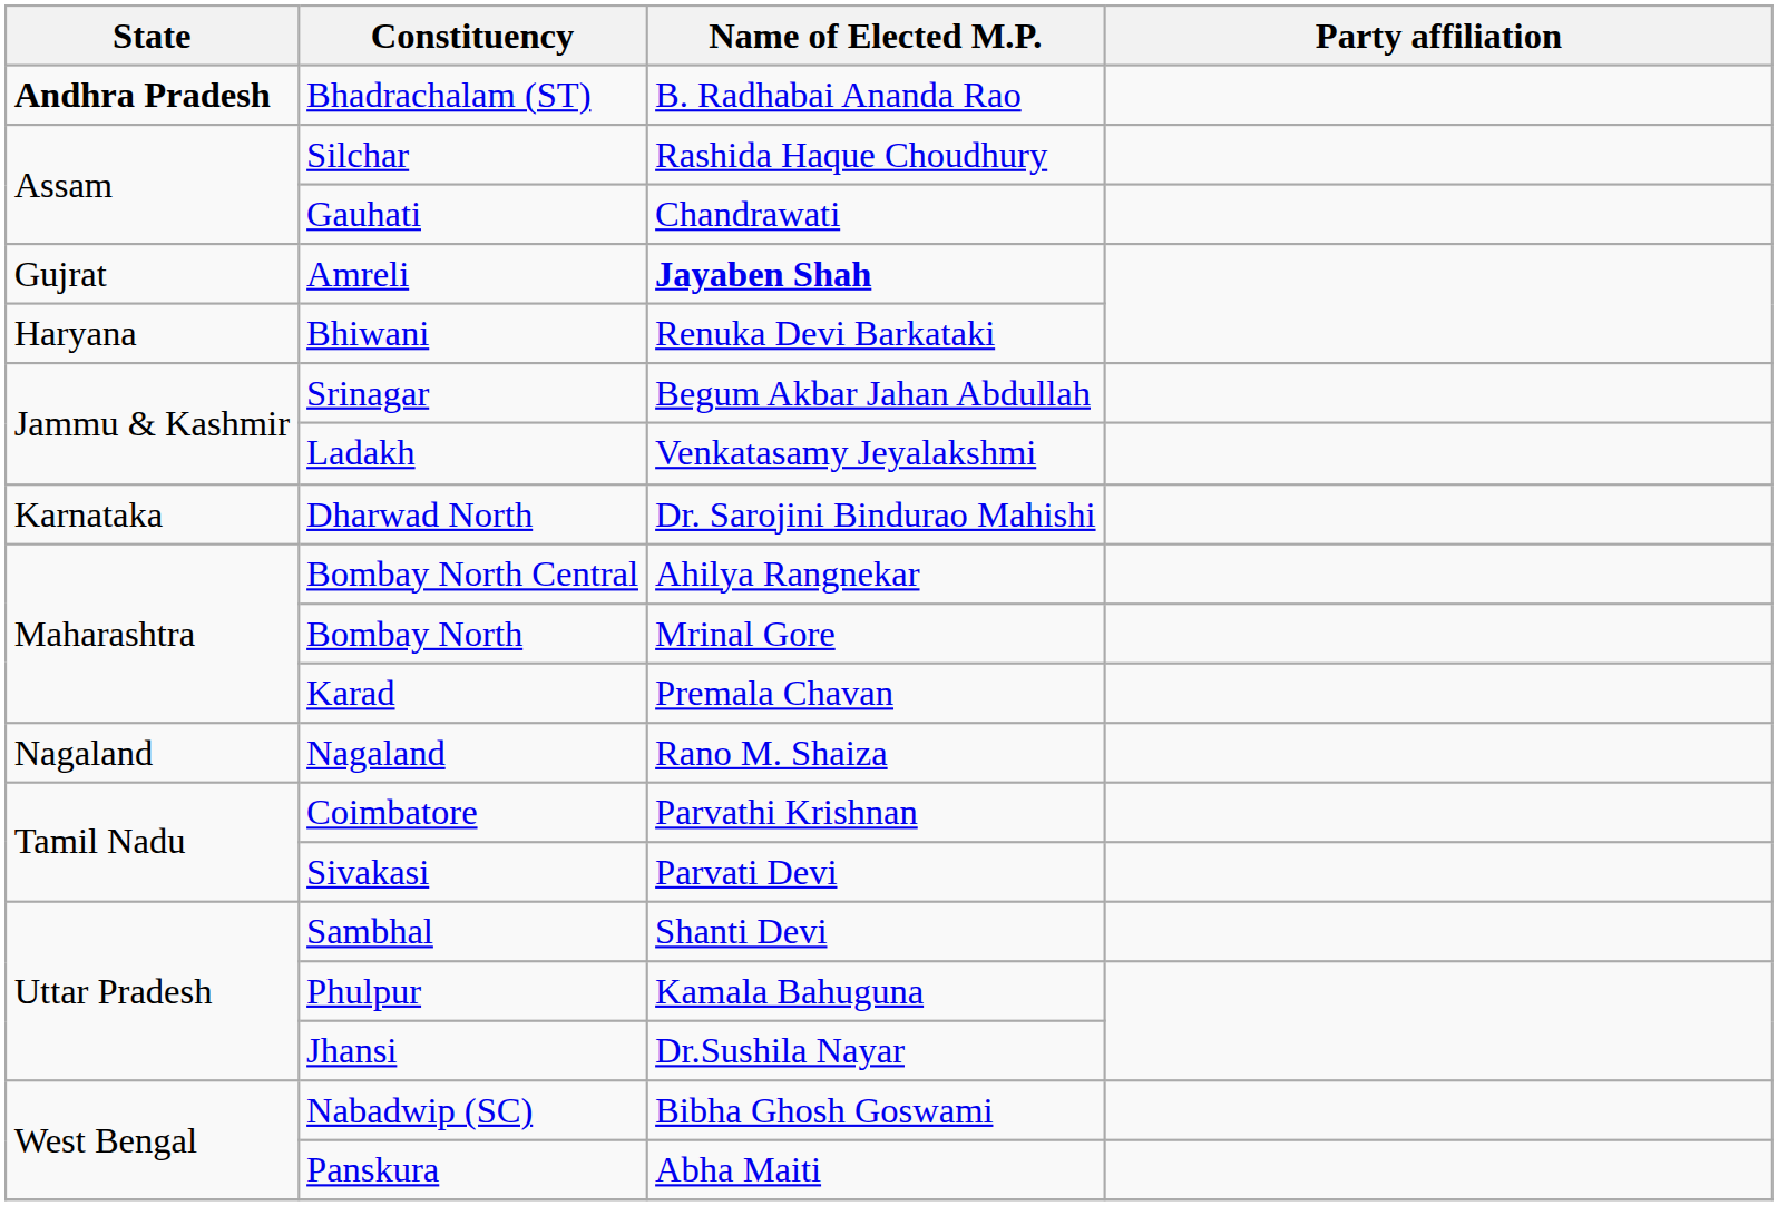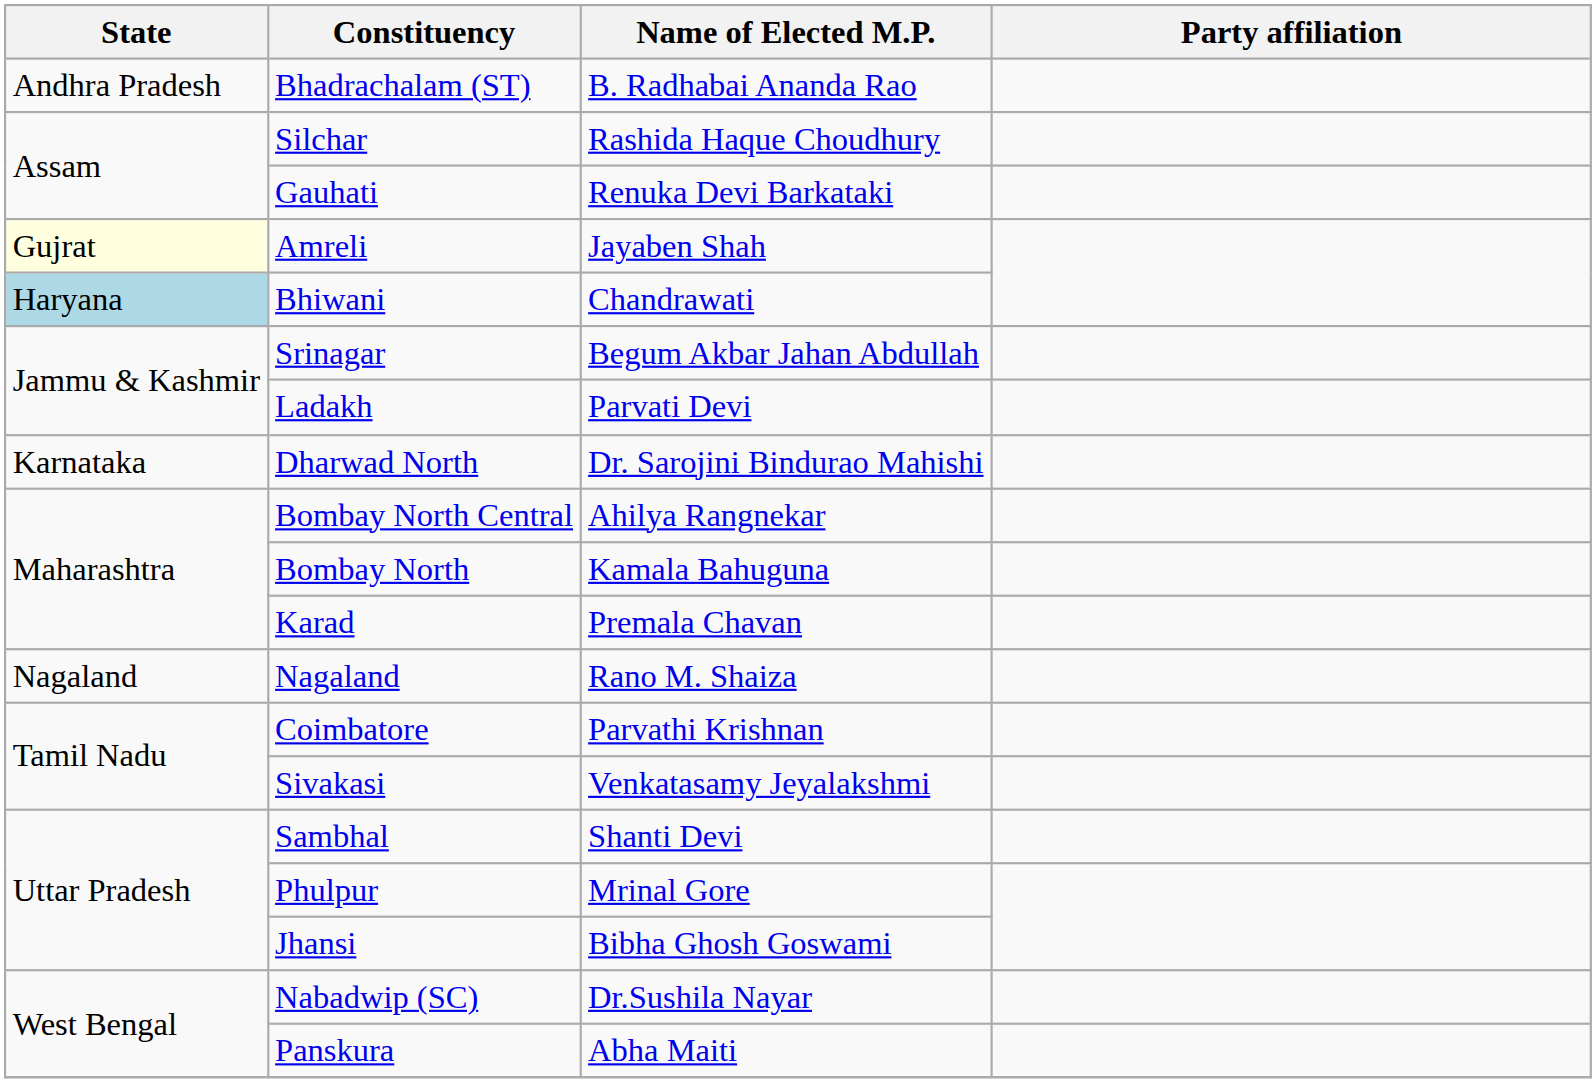 <table class="wikitable sortable" style="font-size: 95%;">
 <tr>
 <th>State</th>
 <th>Constituency</th>
 <th>Name of Elected M.P.</th>
 <th colspan="2" style="width:18em">Party affiliation</th>
 </tr>
 <tr>
-<td><strong>Andhra Pradesh</strong></td>
+<td>Andhra Pradesh</td>
 <td><a href='#'>Bhadrachalam (ST)</a></td>
 <td><a href='#'>B. Radhabai Ananda Rao</a></td>
 <td></td>
 </tr>
 <tr>
 <td rowspan=2>Assam</td>
 <td><a href='#'>Silchar</a></td>
 <td><a href='#'>Rashida Haque Choudhury</a></td>
 </tr>
 <tr>
 <td><a href='#'>Gauhati</a></td>
-<td><a href='#'>Chandrawati</a></td>
+<td><a href='#'>Renuka Devi Barkataki</a></td>
 <td></td>
 </tr>
 <tr>
-<td>Gujrat</td>
+<td style="background: lightyellow;">Gujrat</td>
 <td><a href='#'>Amreli</a></td>
-<td><strong><a href='#'>Jayaben Shah</a></strong></td>
+<td><a href='#'>Jayaben Shah</a></td>
 </tr>
 <tr>
-<td>Haryana</td>
+<td style="background: lightblue;">Haryana</td>
 <td><a href='#'>Bhiwani</a></td>
-<td><a href='#'>Renuka Devi Barkataki</a></td>
+<td><a href='#'>Chandrawati</a></td>
 </tr>
 <tr>
 <td rowspan=2>Jammu & Kashmir</td>
 <td><a href='#'>Srinagar</a></td>
 <td><a href='#'>Begum Akbar Jahan Abdullah</a></td>
 <td></td>
 </tr>
 <tr>
 <td><a href='#'>Ladakh</a></td>
-<td><a href='#'>Venkatasamy Jeyalakshmi</a></td>
+<td><a href='#'>Parvati Devi</a></td>
 <td></td>
 </tr>
 <tr>
 <td>Karnataka</td>
 <td><a href='#'>Dharwad North</a></td>
 <td><a href='#'>Dr. Sarojini Bindurao Mahishi</a></td>
 </tr>
 <tr>
 <td rowspan=3>Maharashtra</td>
 <td><a href='#'>Bombay North Central</a></td>
 <td><a href='#'>Ahilya Rangnekar</a></td>
 <td></td>
 </tr>
 <tr>
 <td><a href='#'>Bombay North</a></td>
-<td><a href='#'>Mrinal Gore</a></td>
+<td><a href='#'>Kamala Bahuguna</a></td>
 <td></td>
 </tr>
 <tr>
 <td><a href='#'>Karad</a></td>
 <td><a href='#'>Premala Chavan</a></td>
 <td></td>
 </tr>
 <tr>
 <td>Nagaland</td>
 <td><a href='#'>Nagaland</a></td>
 <td><a href='#'>Rano M. Shaiza</a></td>
 <td></td>
 </tr>
 <tr>
 <td rowspan=2>Tamil Nadu</td>
 <td><a href='#'>Coimbatore</a></td>
 <td><a href='#'>Parvathi Krishnan</a></td>
 <td></td>
 </tr>
 <tr>
 <td><a href='#'>Sivakasi</a></td>
-<td><a href='#'>Parvati Devi</a></td>
+<td><a href='#'>Venkatasamy Jeyalakshmi</a></td>
 <td></td>
 </tr>
 <tr>
 <td rowspan=3>Uttar Pradesh</td>
 <td><a href='#'>Sambhal</a></td>
 <td><a href='#'>Shanti Devi</a></td>
 <td></td>
 </tr>
 <tr>
 <td><a href='#'>Phulpur</a></td>
-<td><a href='#'>Kamala Bahuguna</a></td>
+<td><a href='#'>Mrinal Gore</a></td>
 </tr>
 <tr>
 <td><a href='#'>Jhansi</a></td>
-<td><a href='#'>Dr.Sushila Nayar</a></td>
+<td><a href='#'>Bibha Ghosh Goswami</a></td>
 </tr>
 <tr>
 <td rowspan=2>West Bengal</td>
 <td><a href='#'>Nabadwip (SC)</a></td>
-<td><a href='#'>Bibha Ghosh Goswami</a></td>
+<td><a href='#'>Dr.Sushila Nayar</a></td>
 <td></td>
 </tr>
 <tr>
 <td><a href='#'>Panskura</a></td>
 <td><a href='#'>Abha Maiti</a></td>
 <td></td>
 </tr>
 <tr>
 </tr>
 </table>
